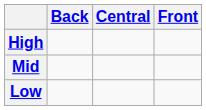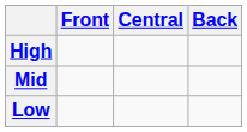 <table class="wikitable" style="text-align:center">
 <tr>
 <th></th>
+<th><a href='#'>Front</a></th>
+<th><a href='#'>Central</a></th>
 <th><a href='#'>Back</a></th>
-<th><a href='#'>Central</a></th>
-<th><a href='#'>Front</a></th>
 </tr>
 <tr>
 <th><a href='#'>High</a></th>
 <td align="center"></td>
 <td></td>
 <td align="center"></td>
 </tr>
 <tr>
 <th><a href='#'>Mid</a></th>
 <td align="center"></td>
 <td></td>
 <td align="center"></td>
 </tr>
 <tr>
 <th><a href='#'>Low</a></th>
-<td align="center"></td>
 <td></td>
 <td></td>
+<td align="center"></td>
 </tr>
 </table>
